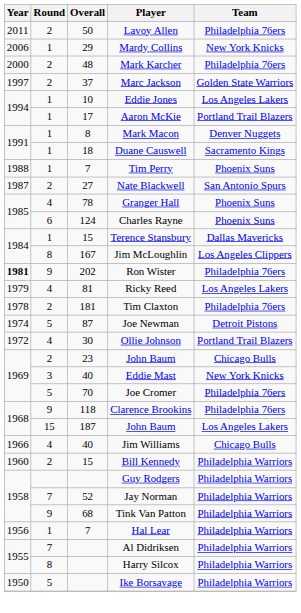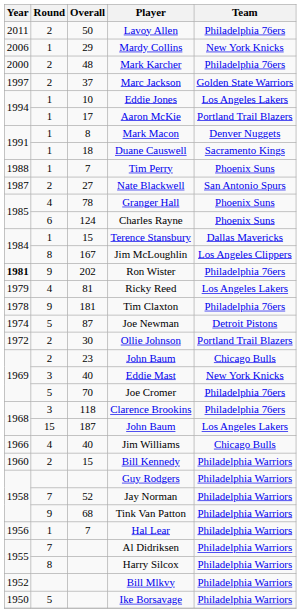 <table class="wikitable sortable" style="text-align: center;">
 <tr>
 <th>Year</th>
 <th>Round</th>
 <th>Overall</th>
 <th>Player</th>
 <th>Team</th>
 </tr>
 <tr>
 <td rowspan="1">2011</td>
 <td>2</td>
 <td>50</td>
 <td><a href='#'>Lavoy Allen</a></td>
 <td><a href='#'>Philadelphia 76ers</a></td>
 </tr>
 <tr>
 <td rowspan="1">2006</td>
 <td>1</td>
 <td>29</td>
 <td><a href='#'>Mardy Collins</a></td>
 <td><a href='#'>New York Knicks</a></td>
 </tr>
 <tr>
 <td rowspan="1">2000</td>
 <td>2</td>
 <td>48</td>
 <td><a href='#'>Mark Karcher</a></td>
 <td><a href='#'>Philadelphia 76ers</a></td>
 </tr>
 <tr>
 <td rowspan="1">1997</td>
 <td>2</td>
 <td>37</td>
 <td><a href='#'>Marc Jackson</a></td>
 <td><a href='#'>Golden State Warriors</a></td>
 </tr>
 <tr>
 <td rowspan="2">1994</td>
 <td>1</td>
 <td>10</td>
 <td><a href='#'>Eddie Jones</a></td>
 <td><a href='#'>Los Angeles Lakers</a></td>
 </tr>
 <tr>
 <td>1</td>
 <td>17</td>
 <td><a href='#'>Aaron McKie</a></td>
 <td><a href='#'>Portland Trail Blazers</a></td>
 </tr>
 <tr>
 <td rowspan="2">1991</td>
 <td>1</td>
 <td>8</td>
 <td><a href='#'>Mark Macon</a></td>
 <td><a href='#'>Denver Nuggets</a></td>
 </tr>
 <tr>
 <td>1</td>
 <td>18</td>
 <td><a href='#'>Duane Causwell</a></td>
 <td><a href='#'>Sacramento Kings</a></td>
 </tr>
 <tr>
 <td rowspan="1">1988</td>
 <td>1</td>
 <td>7</td>
 <td><a href='#'>Tim Perry</a></td>
 <td><a href='#'>Phoenix Suns</a></td>
 </tr>
 <tr>
 <td rowspan="1">1987</td>
 <td>2</td>
 <td>27</td>
 <td><a href='#'>Nate Blackwell</a></td>
 <td><a href='#'>San Antonio Spurs</a></td>
 </tr>
 <tr>
 <td rowspan="2">1985</td>
 <td>4</td>
 <td>78</td>
 <td><a href='#'>Granger Hall</a></td>
 <td><a href='#'>Phoenix Suns</a></td>
 </tr>
 <tr>
 <td>6</td>
 <td>124</td>
 <td>Charles Rayne</td>
 <td><a href='#'>Phoenix Suns</a></td>
 </tr>
 <tr>
 <td rowspan="2">1984</td>
 <td>1</td>
 <td>15</td>
 <td><a href='#'>Terence Stansbury</a></td>
 <td><a href='#'>Dallas Mavericks</a></td>
 </tr>
 <tr>
 <td>8</td>
 <td>167</td>
 <td>Jim McLoughlin</td>
 <td><a href='#'>Los Angeles Clippers</a></td>
 </tr>
 <tr>
 <td rowspan="1"><strong>1981</strong></td>
 <td>9</td>
 <td>202</td>
 <td>Ron Wister</td>
 <td><a href='#'>Philadelphia 76ers</a></td>
 </tr>
 <tr>
 <td rowspan="1">1979</td>
 <td>4</td>
 <td>81</td>
 <td>Ricky Reed</td>
 <td><a href='#'>Los Angeles Lakers</a></td>
 </tr>
 <tr>
 <td rowspan="1">1978</td>
-<td>2</td>
+<td>9</td>
 <td>181</td>
 <td>Tim Claxton</td>
 <td><a href='#'>Philadelphia 76ers</a></td>
 </tr>
 <tr>
 <td rowspan="1">1974</td>
 <td>5</td>
 <td>87</td>
 <td>Joe Newman</td>
 <td><a href='#'>Detroit Pistons</a></td>
 </tr>
 <tr>
 <td rowspan="1">1972</td>
-<td>4</td>
+<td>2</td>
 <td>30</td>
 <td><a href='#'>Ollie Johnson</a></td>
 <td><a href='#'>Portland Trail Blazers</a></td>
 </tr>
 <tr>
 <td rowspan="3">1969</td>
 <td>2</td>
 <td>23</td>
 <td><a href='#'>John Baum</a></td>
 <td><a href='#'>Chicago Bulls</a></td>
 </tr>
 <tr>
 <td>3</td>
 <td>40</td>
 <td><a href='#'>Eddie Mast</a></td>
 <td><a href='#'>New York Knicks</a></td>
 </tr>
 <tr>
 <td>5</td>
 <td>70</td>
 <td>Joe Cromer</td>
 <td><a href='#'>Philadelphia 76ers</a></td>
 </tr>
 <tr>
 <td rowspan="2">1968</td>
-<td>9</td>
+<td>3</td>
 <td>118</td>
 <td><a href='#'>Clarence Brookins</a></td>
 <td><a href='#'>Philadelphia 76ers</a></td>
 </tr>
 <tr>
 <td>15</td>
 <td>187</td>
 <td><a href='#'>John Baum</a></td>
 <td><a href='#'>Los Angeles Lakers</a></td>
 </tr>
 <tr>
 <td rowspan="1">1966</td>
 <td>4</td>
 <td>40</td>
 <td>Jim Williams</td>
 <td><a href='#'>Chicago Bulls</a></td>
 </tr>
 <tr>
 <td rowspan="1">1960</td>
 <td>2</td>
 <td>15</td>
 <td><a href='#'>Bill Kennedy</a></td>
 <td><a href='#'>Philadelphia Warriors</a></td>
 </tr>
 <tr>
 <td rowspan="3">1958</td>
 <td></td>
 <td></td>
 <td><a href='#'>Guy Rodgers</a></td>
 <td><a href='#'>Philadelphia Warriors</a></td>
 </tr>
 <tr>
 <td>7</td>
 <td>52</td>
 <td>Jay Norman</td>
 <td><a href='#'>Philadelphia Warriors</a></td>
 </tr>
 <tr>
 <td>9</td>
 <td>68</td>
 <td>Tink Van Patton</td>
 <td><a href='#'>Philadelphia Warriors</a></td>
 </tr>
 <tr>
 <td rowspan="1">1956</td>
 <td>1</td>
 <td>7</td>
 <td><a href='#'>Hal Lear</a></td>
 <td><a href='#'>Philadelphia Warriors</a></td>
 </tr>
 <tr>
 <td rowspan="2">1955</td>
 <td>7</td>
 <td></td>
 <td>Al Didriksen</td>
 <td><a href='#'>Philadelphia Warriors</a></td>
 </tr>
 <tr>
 <td>8</td>
 <td></td>
 <td>Harry Silcox</td>
 <td><a href='#'>Philadelphia Warriors</a></td>
 </tr>
 <tr>
+<td rowspan="1">1952</td>
+<td></td>
+<td></td>
+<td><a href='#'>Bill Mlkvy</a></td>
+<td><a href='#'>Philadelphia Warriors</a></td>
+</tr>
+<tr>
 <td rowspan="1">1950</td>
 <td>5</td>
 <td></td>
 <td><a href='#'>Ike Borsavage</a></td>
 <td><a href='#'>Philadelphia Warriors</a></td>
 </tr>
 <tr>
 </tr>
 </table>
